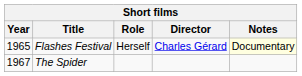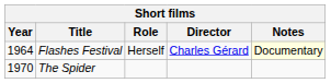 <table class="wikitable plainrowheaders sortable">
 <tr>
 <th colspan=5>Short films</th>
 </tr>
 <tr>
 <th>Year</th>
 <th>Title</th>
 <th>Role</th>
 <th>Director</th>
 <th>Notes</th>
 </tr>
 <tr>
-<td>1965</td>
+<td>1964</td>
 <td><em>Flashes Festival</em></td>
 <td>Herself</td>
 <td><a href='#'>Charles Gérard</a></td>
 <td style="background: lightyellow;">Documentary</td>
 </tr>
 <tr>
-<td>1967</td>
+<td>1970</td>
 <td><em>The Spider</em></td>
 <td></td>
 <td></td>
 <td></td>
 </tr>
 </table>
